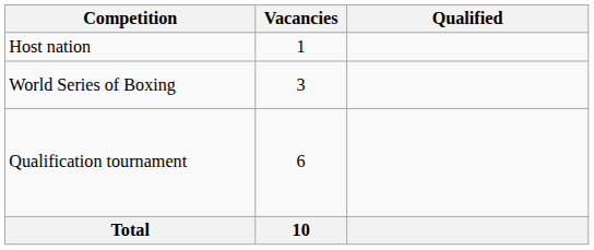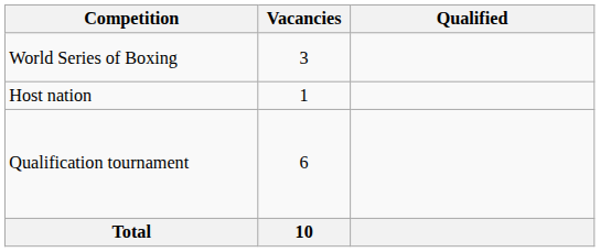 <table class = "wikitable" width=530>
 <tr>
 <th width=300>Competition</th>
 <th width=80>Vacancies</th>
 <th width=300>Qualified</th>
 </tr>
 <tr>
+<td>World Series of Boxing</td>
+<td align="center">3</td>
+<td><br><br></td>
+</tr>
+<tr>
 <td>Host nation</td>
 <td align="center">1</td>
 <td></td>
-</tr>
-<tr>
-<td>World Series of Boxing</td>
-<td align="center">3</td>
-<td><br><br></td>
 </tr>
 <tr>
 <td>Qualification tournament</td>
 <td align="center">6</td>
 <td><br><br><br><br><br></td>
 </tr>
 <tr>
 <th>Total</th>
 <th>10</th>
 <th></th>
 </tr>
 </table>
